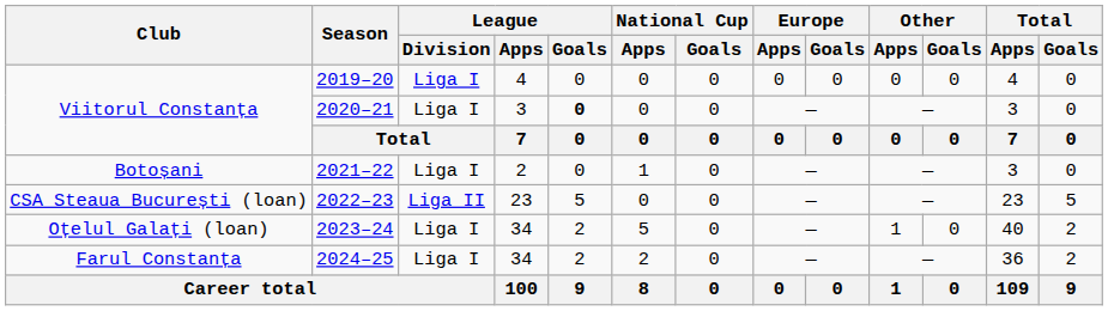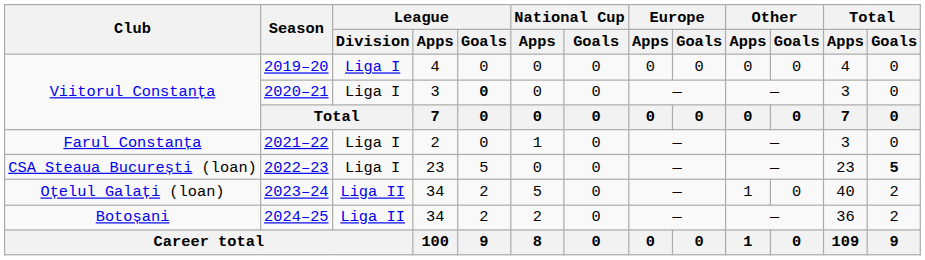 <table class=wikitable style=text-align:center>
 <tr>
 <th rowspan=2>Club</th>
 <th rowspan=2>Season</th>
 <th colspan=3>League</th>
 <th colspan=2>National Cup</th>
 <th colspan=2>Europe</th>
 <th colspan=2>Other</th>
 <th colspan=2>Total</th>
 </tr>
 <tr>
 <th>Division</th>
 <th>Apps</th>
 <th>Goals</th>
 <th>Apps</th>
 <th>Goals</th>
 <th>Apps</th>
 <th>Goals</th>
 <th>Apps</th>
 <th>Goals</th>
 <th>Apps</th>
 <th>Goals</th>
 </tr>
 <tr>
 <td rowspan="3"><a href='#'>Viitorul Constanța</a></td>
 <td><a href='#'>2019–20</a></td>
 <td rowspan="1"><a href='#'>Liga I</a></td>
 <td>4</td>
 <td>0</td>
 <td>0</td>
 <td>0</td>
 <td>0</td>
 <td>0</td>
 <td>0</td>
 <td>0</td>
 <td>4</td>
 <td>0</td>
 </tr>
 <tr>
 <td><a href='#'>2020–21</a></td>
 <td rowspan="1">Liga I</td>
 <td>3</td>
 <td><strong>0</strong></td>
 <td>0</td>
 <td>0</td>
 <td colspan="2">—</td>
 <td colspan="2">—</td>
 <td>3</td>
 <td>0</td>
 </tr>
 <tr>
 <th colspan="2">Total</th>
 <th>7</th>
 <th>0</th>
 <th>0</th>
 <th>0</th>
 <th>0</th>
 <th>0</th>
 <th>0</th>
 <th>0</th>
 <th>7</th>
 <th>0</th>
 </tr>
 <tr>
-<td rowspan="1"><a href='#'>Botoșani</a></td>
+<td rowspan="1"><a href='#'>Farul Constanța</a></td>
 <td><a href='#'>2021–22</a></td>
 <td rowspan="1">Liga I</td>
 <td>2</td>
 <td>0</td>
 <td>1</td>
 <td>0</td>
 <td colspan="2">—</td>
 <td colspan="2">—</td>
 <td>3</td>
 <td>0</td>
 </tr>
 <tr>
 <td rowspan="1"><a href='#'>CSA Steaua București</a> (loan)</td>
 <td><a href='#'>2022–23</a></td>
-<td rowspan="1"><a href='#'>Liga II</a></td>
+<td rowspan="1">Liga I</td>
 <td>23</td>
 <td>5</td>
 <td>0</td>
 <td>0</td>
 <td colspan="2">—</td>
 <td colspan="2">—</td>
 <td>23</td>
-<td>5</td>
+<td><strong>5</strong></td>
 </tr>
 <tr>
 <td rowspan="1"><a href='#'>Oțelul Galați</a> (loan)</td>
 <td><a href='#'>2023–24</a></td>
-<td rowspan="1">Liga I</td>
+<td rowspan="1"><a href='#'>Liga II</a></td>
 <td>34</td>
 <td>2</td>
 <td>5</td>
 <td>0</td>
 <td colspan="2">—</td>
 <td>1</td>
 <td>0</td>
 <td>40</td>
 <td>2</td>
 </tr>
 <tr>
-<td rowspan="1"><a href='#'>Farul Constanța</a></td>
+<td rowspan="1"><a href='#'>Botoșani</a></td>
 <td><a href='#'>2024–25</a></td>
-<td rowspan="1">Liga I</td>
+<td rowspan="1"><a href='#'>Liga II</a></td>
 <td>34</td>
 <td>2</td>
 <td>2</td>
 <td>0</td>
 <td colspan="2">—</td>
 <td colspan="2">—</td>
 <td>36</td>
 <td>2</td>
 </tr>
 <tr>
 <th colspan="3">Career total</th>
 <th>100</th>
 <th>9</th>
 <th>8</th>
 <th>0</th>
 <th>0</th>
 <th>0</th>
 <th>1</th>
 <th>0</th>
 <th>109</th>
 <th>9</th>
 </tr>
 </table>
